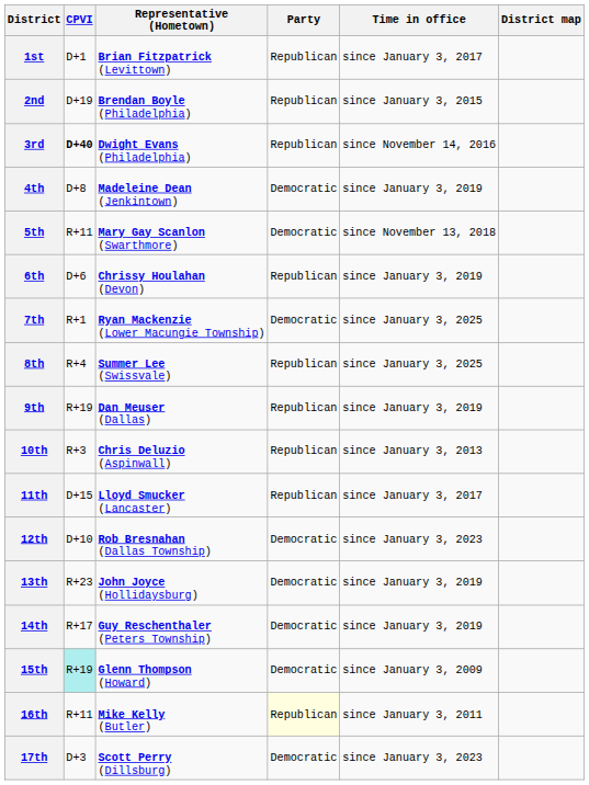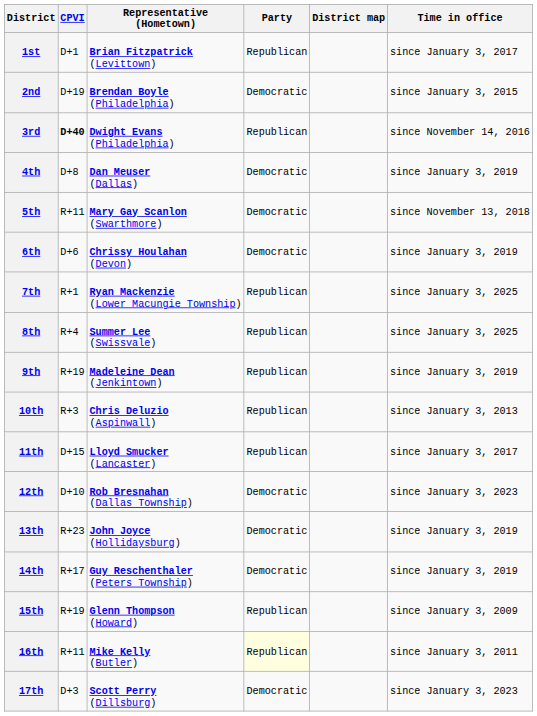 <table class=wikitable>
 <tr>
 <th>District</th>
 <th><a href='#'>CPVI</a></th>
 <th>Representative<br>(Hometown)</th>
 <th>Party</th>
+<th>District map</th>
 <th>Time in office</th>
-<th>District map</th>
 </tr>
 <tr>
 <th><a href='#'>1st</a></th>
 <td>D+1</td>
 <td><br><strong><a href='#'>Brian Fitzpatrick</a></strong><br>(<a href='#'>Levittown</a>)</td>
 <td>Republican</td>
+<td></td>
 <td>since January 3, 2017</td>
-<td></td>
 </tr>
 <tr>
 <th><a href='#'>2nd</a></th>
 <td>D+19</td>
 <td><br><strong><a href='#'>Brendan Boyle</a></strong><br>(<a href='#'>Philadelphia</a>)</td>
-<td>Republican</td>
+<td>Democratic</td>
+<td></td>
 <td>since January 3, 2015</td>
-<td></td>
 </tr>
 <tr>
 <th><a href='#'>3rd</a></th>
 <td><strong>D+40</strong></td>
 <td><br><strong><a href='#'>Dwight Evans</a></strong><br>(<a href='#'>Philadelphia</a>)</td>
 <td>Republican</td>
+<td></td>
 <td>since November 14, 2016</td>
-<td></td>
 </tr>
 <tr>
 <th><a href='#'>4th</a></th>
 <td>D+8</td>
-<td><br><strong><a href='#'>Madeleine Dean</a></strong><br>(<a href='#'>Jenkintown</a>)</td>
+<td><br><strong><a href='#'>Dan Meuser</a></strong><br>(<a href='#'>Dallas</a>)</td>
 <td>Democratic</td>
+<td></td>
 <td>since January 3, 2019</td>
-<td></td>
 </tr>
 <tr>
 <th><a href='#'>5th</a></th>
 <td>R+11</td>
 <td><br><strong><a href='#'>Mary Gay Scanlon</a></strong><br>(<a href='#'>Swarthmore</a>)</td>
 <td>Democratic</td>
+<td></td>
 <td>since November 13, 2018</td>
-<td></td>
 </tr>
 <tr>
 <th><a href='#'>6th</a></th>
 <td>D+6</td>
 <td><br><strong><a href='#'>Chrissy Houlahan</a></strong><br>(<a href='#'>Devon</a>)</td>
-<td>Republican</td>
+<td>Democratic</td>
+<td></td>
 <td>since January 3, 2019</td>
-<td></td>
 </tr>
 <tr>
 <th><a href='#'>7th</a></th>
 <td>R+1</td>
 <td><br><strong><a href='#'>Ryan Mackenzie</a></strong><br>(<a href='#'>Lower Macungie Township</a>)</td>
-<td>Democratic</td>
+<td>Republican</td>
+<td></td>
 <td>since January 3, 2025</td>
-<td></td>
 </tr>
 <tr>
 <th><a href='#'>8th</a></th>
 <td>R+4</td>
 <td><br><strong><a href='#'>Summer Lee</a></strong><br>(<a href='#'>Swissvale</a>)</td>
 <td>Republican</td>
+<td></td>
 <td>since January 3, 2025</td>
-<td></td>
 </tr>
 <tr>
 <th><a href='#'>9th</a></th>
 <td>R+19</td>
-<td><br><strong><a href='#'>Dan Meuser</a></strong><br>(<a href='#'>Dallas</a>)</td>
+<td><br><strong><a href='#'>Madeleine Dean</a></strong><br>(<a href='#'>Jenkintown</a>)</td>
 <td>Republican</td>
+<td></td>
 <td>since January 3, 2019</td>
-<td></td>
 </tr>
 <tr>
 <th><a href='#'>10th</a></th>
 <td>R+3</td>
 <td><br><strong><a href='#'>Chris Deluzio</a></strong><br>(<a href='#'>Aspinwall</a>)</td>
 <td>Republican</td>
+<td></td>
 <td>since January 3, 2013</td>
-<td></td>
 </tr>
 <tr>
 <th><a href='#'>11th</a></th>
 <td>D+15</td>
 <td><br><strong><a href='#'>Lloyd Smucker</a></strong><br>(<a href='#'>Lancaster</a>)</td>
 <td>Republican</td>
+<td></td>
 <td>since January 3, 2017</td>
-<td></td>
 </tr>
 <tr>
 <th><a href='#'>12th</a></th>
 <td>D+10</td>
 <td><br><strong><a href='#'>Rob Bresnahan</a></strong><br>(<a href='#'>Dallas Township</a>)</td>
 <td>Democratic</td>
+<td></td>
 <td>since January 3, 2023</td>
-<td></td>
 </tr>
 <tr>
 <th><a href='#'>13th</a></th>
 <td>R+23</td>
 <td><br><strong><a href='#'>John Joyce</a></strong><br>(<a href='#'>Hollidaysburg</a>)</td>
 <td>Democratic</td>
+<td></td>
 <td>since January 3, 2019</td>
-<td></td>
 </tr>
 <tr>
 <th><a href='#'>14th</a></th>
 <td>R+17</td>
 <td><br><strong><a href='#'>Guy Reschenthaler</a></strong><br>(<a href='#'>Peters Township</a>)</td>
 <td>Democratic</td>
+<td></td>
 <td>since January 3, 2019</td>
-<td></td>
 </tr>
 <tr>
 <th><a href='#'>15th</a></th>
-<td style="background: paleturquoise;">R+19</td>
+<td>R+19</td>
 <td><br><strong><a href='#'>Glenn Thompson</a></strong><br>(<a href='#'>Howard</a>)</td>
-<td>Democratic</td>
+<td>Republican</td>
+<td></td>
 <td>since January 3, 2009</td>
-<td></td>
 </tr>
 <tr>
 <th><a href='#'>16th</a></th>
 <td>R+11</td>
 <td><br><strong><a href='#'>Mike Kelly</a></strong><br>(<a href='#'>Butler</a>)</td>
 <td style="background: lightyellow;">Republican</td>
+<td></td>
 <td>since January 3, 2011</td>
-<td></td>
 </tr>
 <tr>
 <th><a href='#'>17th</a></th>
 <td>D+3</td>
 <td><br><strong><a href='#'>Scott Perry</a></strong><br>(<a href='#'>Dillsburg</a>)</td>
 <td>Democratic</td>
+<td></td>
 <td>since January 3, 2023</td>
-<td></td>
 </tr>
 </table>
